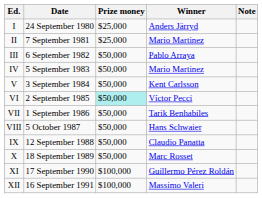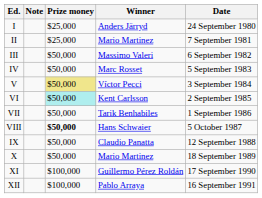 <table class="wikitable" style="font-size:90%;" align=center>
 <tr>
 <th>Ed.</th>
-<th>Date</th>
+<th>Note</th>
 <th>Prize money</th>
 <th>Winner</th>
-<th>Note</th>
+<th>Date</th>
 </tr>
 <tr>
 <td align=center>I</td>
-<td>24 September 1980</td>
+<td align=center></td>
 <td>$25,000</td>
 <td> <a href='#'>Anders Järryd</a></td>
-<td align=center></td>
+<td>24 September 1980</td>
 </tr>
 <tr>
 <td align=center>II</td>
-<td>7 September 1981</td>
+<td align=center></td>
 <td>$25,000</td>
 <td> <a href='#'>Mario Martinez</a></td>
-<td align=center></td>
+<td>7 September 1981</td>
 </tr>
 <tr>
 <td align=center>III</td>
+<td align=center></td>
+<td>$50,000</td>
+<td> <a href='#'>Massimo Valeri</a></td>
 <td>6 September 1982</td>
-<td>$50,000</td>
-<td> <a href='#'>Pablo Arraya</a></td>
-<td align=center></td>
 </tr>
 <tr>
 <td align=center>IV</td>
+<td align=center></td>
+<td>$50,000</td>
+<td> <a href='#'>Marc Rosset</a></td>
 <td>5 September 1983</td>
-<td>$50,000</td>
-<td> <a href='#'>Mario Martinez</a></td>
-<td align=center></td>
 </tr>
 <tr>
 <td align=center>V</td>
+<td align=center></td>
+<td style="background: khaki;">$50,000</td>
+<td> <a href='#'>Víctor Pecci</a></td>
 <td>3 September 1984</td>
-<td>$50,000</td>
-<td> <a href='#'>Kent Carlsson</a></td>
-<td align=center></td>
 </tr>
 <tr>
 <td align=center>VI</td>
+<td align=center></td>
+<td style="background: paleturquoise;">$50,000</td>
+<td> <a href='#'>Kent Carlsson</a></td>
 <td>2 September 1985</td>
-<td style="background: paleturquoise;">$50,000</td>
-<td> <a href='#'>Víctor Pecci</a></td>
-<td align=center></td>
 </tr>
 <tr>
 <td align=center>VII</td>
-<td>1 September 1986</td>
+<td align=center></td>
 <td>$50,000</td>
 <td> <a href='#'>Tarik Benhabiles</a></td>
-<td align=center></td>
+<td>1 September 1986</td>
 </tr>
 <tr>
 <td align=center>VIII</td>
+<td align=center></td>
+<td><strong>$50,000</strong></td>
+<td> <a href='#'>Hans Schwaier</a></td>
 <td>5 October 1987</td>
-<td>$50,000</td>
-<td> <a href='#'>Hans Schwaier</a></td>
-<td align=center></td>
 </tr>
 <tr>
 <td align=center>IX</td>
-<td>12 September 1988</td>
+<td align=center></td>
 <td>$50,000</td>
 <td> <a href='#'>Claudio Panatta</a></td>
-<td align=center></td>
+<td>12 September 1988</td>
 </tr>
 <tr>
 <td align=center>X</td>
+<td align=center></td>
+<td>$50,000</td>
+<td> <a href='#'>Mario Martinez</a></td>
 <td>18 September 1989</td>
-<td>$50,000</td>
-<td> <a href='#'>Marc Rosset</a></td>
-<td align=center></td>
 </tr>
 <tr>
 <td align=center>XI</td>
-<td>17 September 1990</td>
+<td align=center></td>
 <td>$100,000</td>
 <td> <a href='#'>Guillermo Pérez Roldán</a></td>
-<td align=center></td>
+<td>17 September 1990</td>
 </tr>
 <tr>
 <td align=center>XII</td>
+<td align=center></td>
+<td>$100,000</td>
+<td> <a href='#'>Pablo Arraya</a></td>
 <td>16 September 1991</td>
-<td>$100,000</td>
-<td> <a href='#'>Massimo Valeri</a></td>
-<td align=center></td>
 </tr>
 </table>
